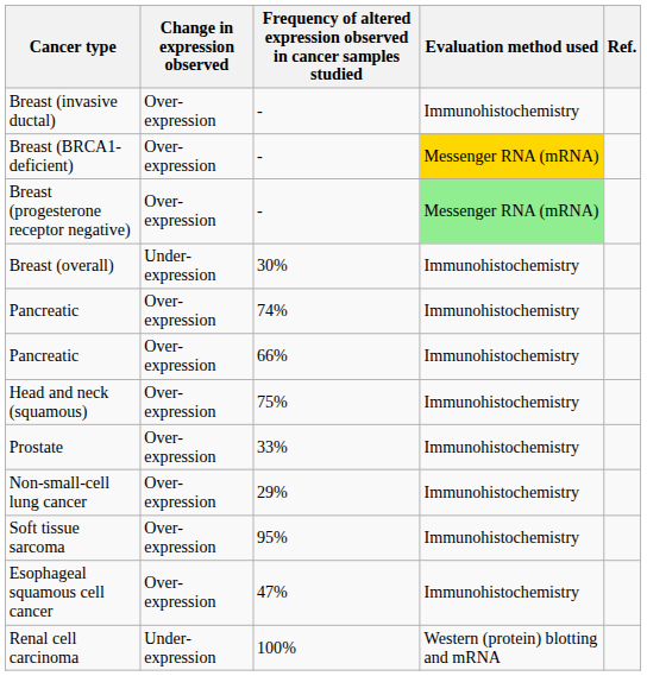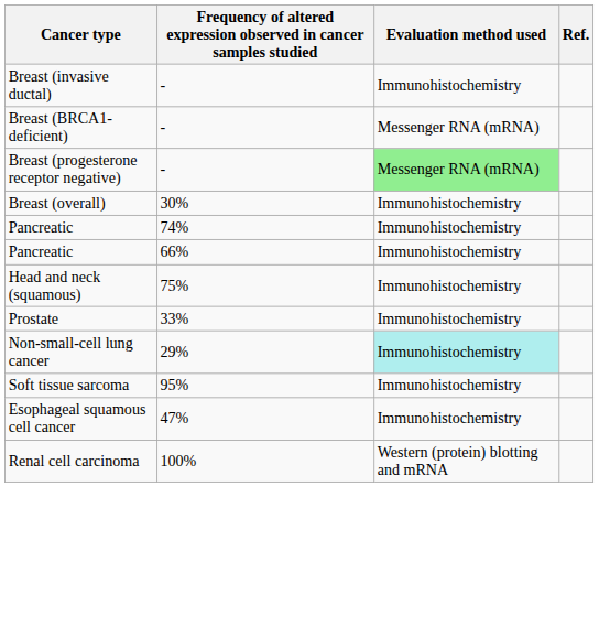 <table class="wikitable sortable">
 <tr>
 <th>Cancer type</th>
-<th>Change in expression observed</th>
 <th>Frequency of altered expression observed in cancer samples studied</th>
 <th>Evaluation method used</th>
 <th>Ref.</th>
 </tr>
 <tr>
 <td>Breast (invasive ductal)</td>
-<td>Over-expression</td>
 <td>-</td>
 <td>Immunohistochemistry</td>
 <td></td>
 </tr>
 <tr>
 <td>Breast (BRCA1-deficient)</td>
-<td>Over-expression</td>
 <td>-</td>
-<td style="background: gold;">Messenger RNA (mRNA)</td>
+<td>Messenger RNA (mRNA)</td>
 <td></td>
 </tr>
 <tr>
 <td>Breast (progesterone receptor negative)</td>
-<td>Over-expression</td>
 <td>-</td>
 <td style="background: lightgreen;">Messenger RNA (mRNA)</td>
 <td></td>
 </tr>
 <tr>
 <td>Breast (overall)</td>
-<td>Under-expression</td>
 <td>30%</td>
 <td>Immunohistochemistry</td>
 <td></td>
 </tr>
 <tr>
 <td>Pancreatic</td>
-<td>Over-expression</td>
 <td>74%</td>
 <td>Immunohistochemistry</td>
 <td></td>
 </tr>
 <tr>
 <td>Pancreatic</td>
-<td>Over-expression</td>
 <td>66%</td>
 <td>Immunohistochemistry</td>
 <td></td>
 </tr>
 <tr>
 <td>Head and neck (squamous)</td>
-<td>Over-expression</td>
 <td>75%</td>
 <td>Immunohistochemistry</td>
 <td></td>
 </tr>
 <tr>
 <td>Prostate</td>
-<td>Over-expression</td>
 <td>33%</td>
 <td>Immunohistochemistry</td>
 <td></td>
 </tr>
 <tr>
 <td>Non-small-cell lung cancer</td>
-<td>Over-expression</td>
 <td>29%</td>
-<td>Immunohistochemistry</td>
+<td style="background: paleturquoise;">Immunohistochemistry</td>
 <td></td>
 </tr>
 <tr>
 <td>Soft tissue sarcoma</td>
-<td>Over-expression</td>
 <td>95%</td>
 <td>Immunohistochemistry</td>
 <td></td>
 </tr>
 <tr>
 <td>Esophageal squamous cell cancer</td>
-<td>Over-expression</td>
 <td>47%</td>
 <td>Immunohistochemistry</td>
 <td></td>
 </tr>
 <tr>
 <td>Renal cell carcinoma</td>
-<td>Under-expression</td>
 <td>100%</td>
 <td>Western (protein) blotting and mRNA</td>
 <td></td>
 </tr>
 </table>
